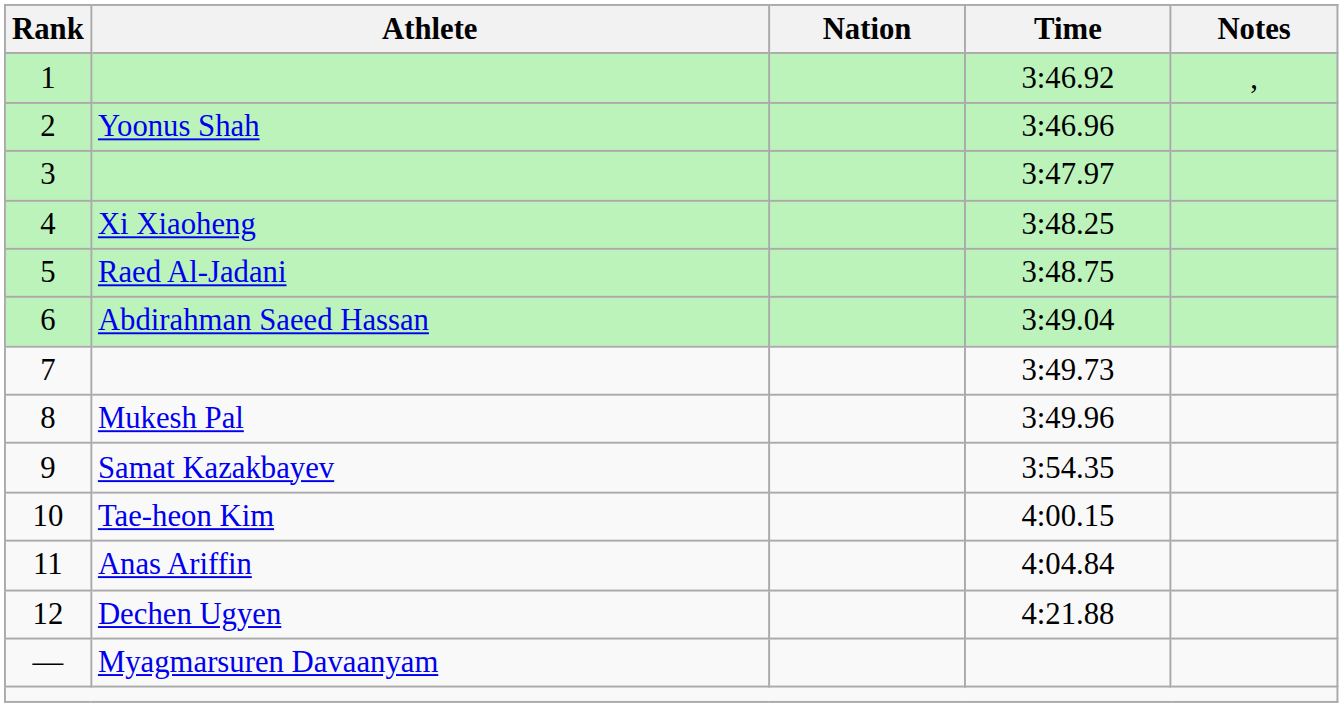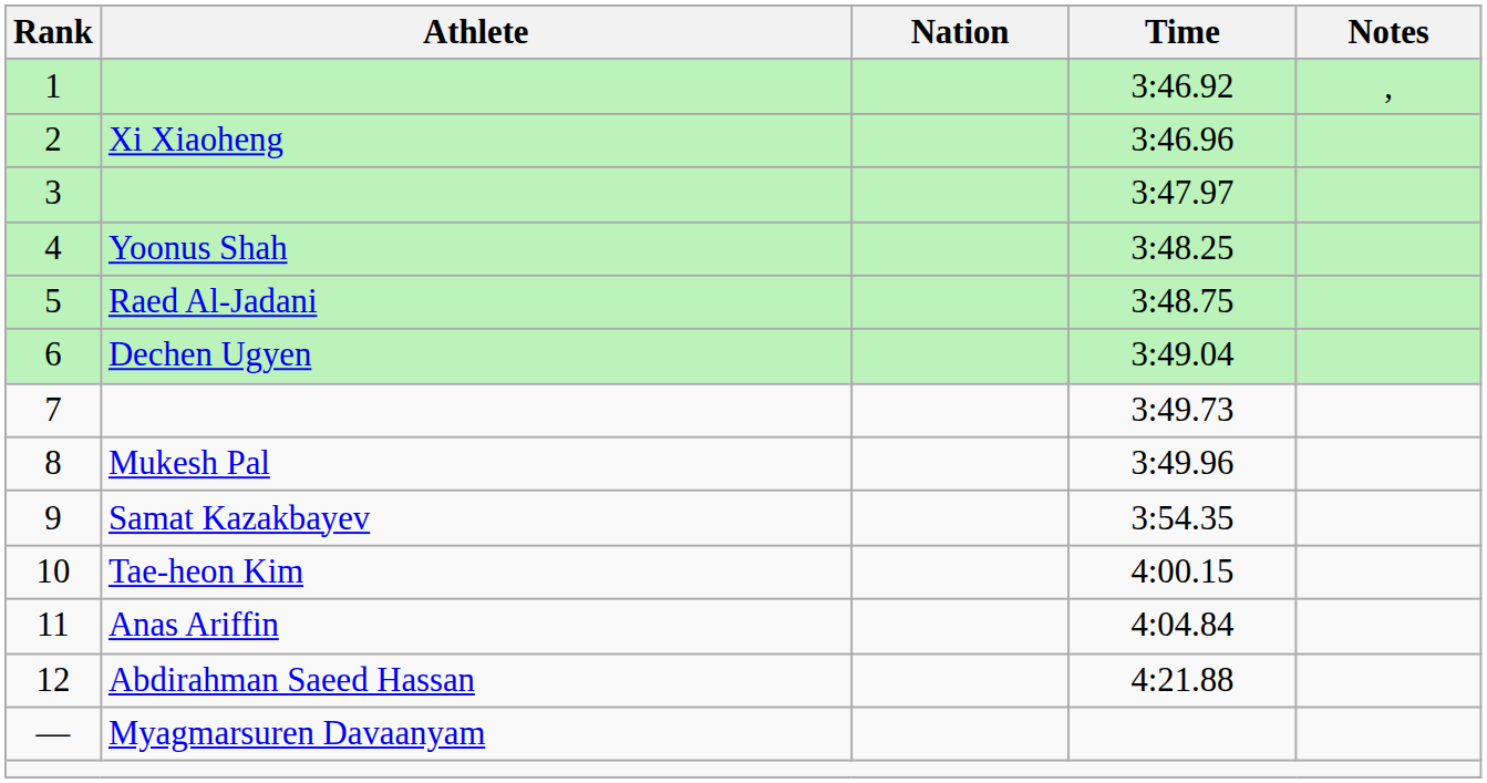 <table class="wikitable sortable" style="text-align:center;width: 55%;">
 <tr>
 <th scope="col" style="width: 10px;">Rank</th>
 <th scope="col">Athlete</th>
 <th scope="col">Nation</th>
 <th scope="col">Time</th>
 <th scope="col">Notes</th>
 </tr>
 <tr bgcolor=bbf3bb>
 <td>1</td>
 <td align="left"></td>
 <td align="left"></td>
 <td>3:46.92</td>
 <td>, </td>
 </tr>
 <tr bgcolor=bbf3bb>
 <td>2</td>
-<td align=left><a href='#'>Yoonus Shah</a></td>
+<td align="left"><a href='#'>Xi Xiaoheng</a></td>
 <td align=left></td>
 <td>3:46.96</td>
 <td></td>
 </tr>
 <tr bgcolor=bbf3bb>
 <td>3</td>
 <td align=left></td>
 <td align=left></td>
 <td>3:47.97</td>
 <td></td>
 </tr>
 <tr bgcolor=bbf3bb>
 <td>4</td>
-<td align="left"><a href='#'>Xi Xiaoheng</a></td>
+<td align=left><a href='#'>Yoonus Shah</a></td>
 <td align="left"></td>
 <td>3:48.25</td>
 <td></td>
 </tr>
 <tr bgcolor=bbf3bb>
 <td>5</td>
 <td align="left"><a href='#'>Raed Al-Jadani</a></td>
 <td align="left"></td>
 <td>3:48.75</td>
 <td></td>
 </tr>
 <tr bgcolor=bbf3bb>
 <td>6</td>
-<td align="left"><a href='#'>Abdirahman Saeed Hassan</a></td>
+<td align=left><a href='#'>Dechen Ugyen</a></td>
 <td align="left"></td>
 <td>3:49.04</td>
 <td></td>
 </tr>
 <tr>
 <td>7</td>
 <td align="left"></td>
 <td align="left"></td>
 <td>3:49.73</td>
 <td></td>
 </tr>
 <tr>
 <td>8</td>
 <td align="left"><a href='#'>Mukesh Pal</a></td>
 <td align="left"></td>
 <td>3:49.96</td>
 <td></td>
 </tr>
 <tr>
 <td>9</td>
 <td align="left"><a href='#'>Samat Kazakbayev</a></td>
 <td align="left"></td>
 <td>3:54.35</td>
 <td></td>
 </tr>
 <tr>
 <td>10</td>
 <td align="left"><a href='#'>Tae-heon Kim</a></td>
 <td align=left></td>
 <td>4:00.15</td>
 <td></td>
 </tr>
 <tr>
 <td>11</td>
 <td align=left><a href='#'>Anas Ariffin</a></td>
 <td align="left"></td>
 <td>4:04.84</td>
 <td></td>
 </tr>
 <tr>
 <td>12</td>
-<td align=left><a href='#'>Dechen Ugyen</a></td>
+<td align="left"><a href='#'>Abdirahman Saeed Hassan</a></td>
 <td align=left></td>
 <td>4:21.88</td>
 <td></td>
 </tr>
 <tr>
 <td>—</td>
 <td align=left><a href='#'>Myagmarsuren Davaanyam</a></td>
 <td align=left></td>
 <td></td>
 <td></td>
 </tr>
 <tr class="sortbottom">
 <td colspan="5"></td>
 </tr>
 </table>
